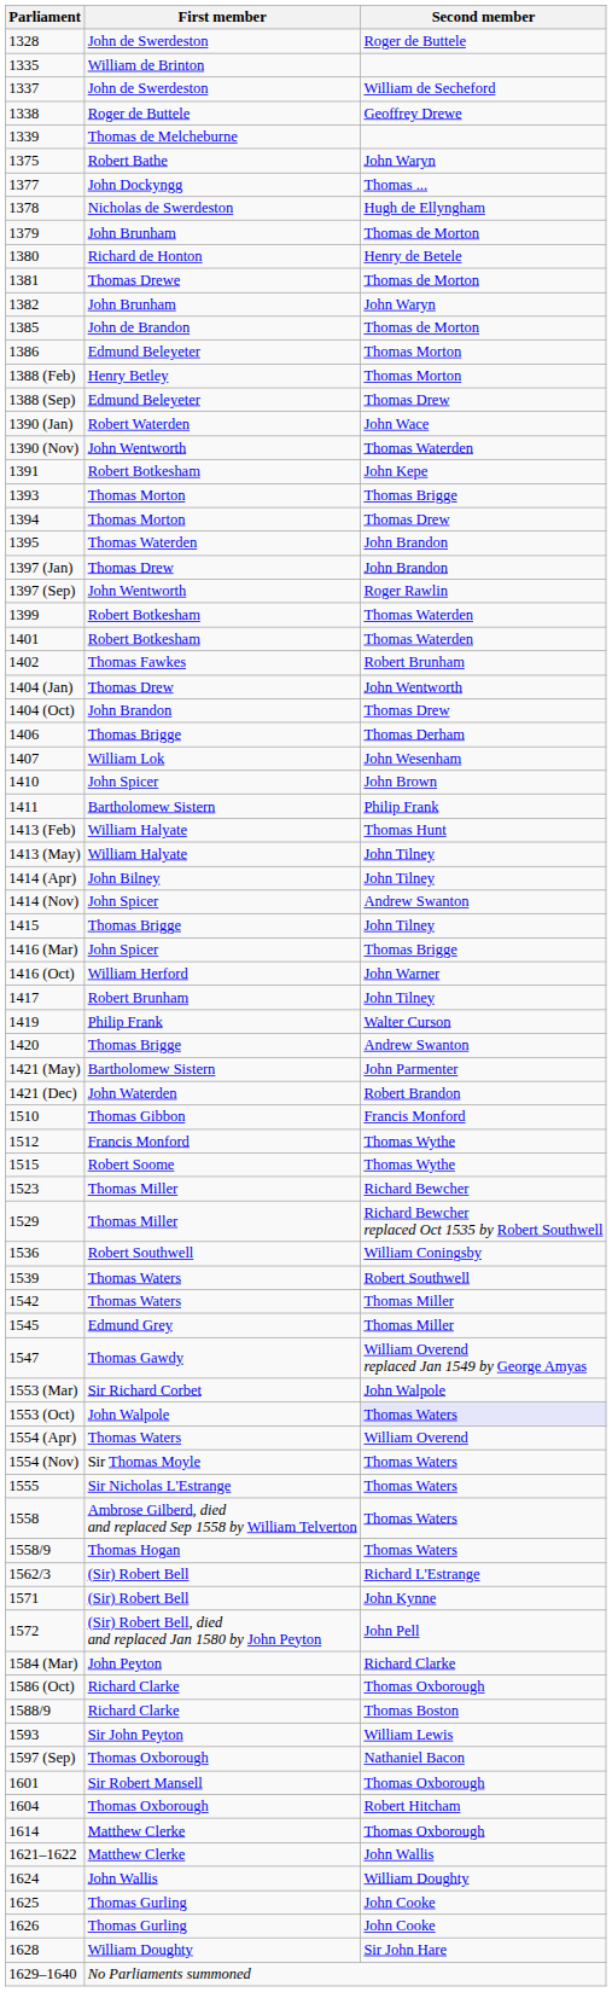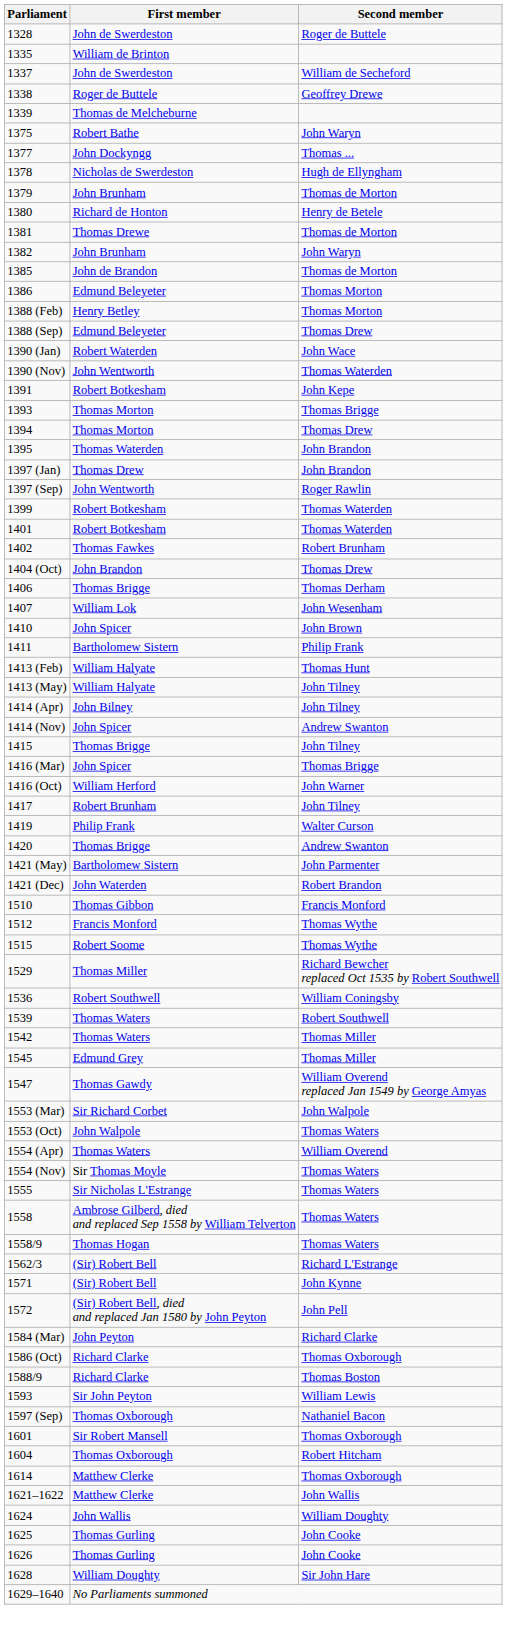 <table class="wikitable">
 <tr>
 <th>Parliament</th>
 <th>First member</th>
 <th>Second member</th>
 </tr>
 <tr>
 <td>1328</td>
 <td><a href='#'>John de Swerdeston</a></td>
 <td><a href='#'>Roger de Buttele</a></td>
 </tr>
 <tr>
 <td>1335</td>
 <td><a href='#'>William de Brinton</a></td>
 </tr>
 <tr>
 <td>1337</td>
 <td><a href='#'>John de Swerdeston</a></td>
 <td><a href='#'>William de Secheford</a></td>
 </tr>
 <tr>
 <td>1338</td>
 <td><a href='#'>Roger de Buttele</a></td>
 <td><a href='#'>Geoffrey Drewe</a></td>
 </tr>
 <tr>
 <td>1339</td>
 <td><a href='#'>Thomas de Melcheburne</a></td>
 </tr>
 <tr>
 <td>1375</td>
 <td><a href='#'>Robert Bathe</a></td>
 <td><a href='#'>John Waryn</a></td>
 </tr>
 <tr>
 <td>1377</td>
 <td><a href='#'>John Dockyngg</a></td>
 <td><a href='#'>Thomas ...</a></td>
 </tr>
 <tr>
 <td>1378</td>
 <td><a href='#'>Nicholas de Swerdeston</a></td>
 <td><a href='#'>Hugh de Ellyngham</a></td>
 </tr>
 <tr>
 <td>1379</td>
 <td><a href='#'>John Brunham</a></td>
 <td><a href='#'>Thomas de Morton</a></td>
 </tr>
 <tr>
 <td>1380</td>
 <td><a href='#'>Richard de Honton</a></td>
 <td><a href='#'>Henry de Betele</a></td>
 </tr>
 <tr>
 <td>1381</td>
 <td><a href='#'>Thomas Drewe</a></td>
 <td><a href='#'>Thomas de Morton</a></td>
 </tr>
 <tr>
 <td>1382</td>
 <td><a href='#'>John Brunham</a></td>
 <td><a href='#'>John Waryn</a></td>
 </tr>
 <tr>
 <td>1385</td>
 <td><a href='#'>John de Brandon</a></td>
 <td><a href='#'>Thomas de Morton</a></td>
 </tr>
 <tr>
 <td>1386</td>
 <td><a href='#'>Edmund Beleyeter</a></td>
 <td><a href='#'>Thomas Morton</a></td>
 </tr>
 <tr>
 <td>1388 (Feb)</td>
 <td><a href='#'>Henry Betley</a></td>
 <td><a href='#'>Thomas Morton</a></td>
 </tr>
 <tr>
 <td>1388 (Sep)</td>
 <td><a href='#'>Edmund Beleyeter</a></td>
 <td><a href='#'>Thomas Drew</a></td>
 </tr>
 <tr>
 <td>1390 (Jan)</td>
 <td><a href='#'>Robert Waterden</a></td>
 <td><a href='#'>John Wace</a></td>
 </tr>
 <tr>
 <td>1390 (Nov)</td>
 <td><a href='#'>John Wentworth</a></td>
 <td><a href='#'>Thomas Waterden</a></td>
 </tr>
 <tr>
 <td>1391</td>
 <td><a href='#'>Robert Botkesham</a></td>
 <td><a href='#'>John Kepe</a></td>
 </tr>
 <tr>
 <td>1393</td>
 <td><a href='#'>Thomas Morton</a></td>
 <td><a href='#'>Thomas Brigge</a></td>
 </tr>
 <tr>
 <td>1394</td>
 <td><a href='#'>Thomas Morton</a></td>
 <td><a href='#'>Thomas Drew</a></td>
 </tr>
 <tr>
 <td>1395</td>
 <td><a href='#'>Thomas Waterden</a></td>
 <td><a href='#'>John Brandon</a></td>
 </tr>
 <tr>
 <td>1397 (Jan)</td>
 <td><a href='#'>Thomas Drew</a></td>
 <td><a href='#'>John Brandon</a></td>
 </tr>
 <tr>
 <td>1397 (Sep)</td>
 <td><a href='#'>John Wentworth</a></td>
 <td><a href='#'>Roger Rawlin</a></td>
 </tr>
 <tr>
 <td>1399</td>
 <td><a href='#'>Robert Botkesham</a></td>
 <td><a href='#'>Thomas Waterden</a></td>
 </tr>
 <tr>
 <td>1401</td>
 <td><a href='#'>Robert Botkesham</a></td>
 <td><a href='#'>Thomas Waterden</a></td>
 </tr>
 <tr>
 <td>1402</td>
 <td><a href='#'>Thomas Fawkes</a></td>
 <td><a href='#'>Robert Brunham</a></td>
 </tr>
 <tr>
-<td>1404 (Jan)</td>
-<td><a href='#'>Thomas Drew</a></td>
-<td><a href='#'>John Wentworth</a></td>
-</tr>
-<tr>
 <td>1404 (Oct)</td>
 <td><a href='#'>John Brandon</a></td>
 <td><a href='#'>Thomas Drew</a></td>
 </tr>
 <tr>
 <td>1406</td>
 <td><a href='#'>Thomas Brigge</a></td>
 <td><a href='#'>Thomas Derham</a></td>
 </tr>
 <tr>
 <td>1407</td>
 <td><a href='#'>William Lok</a></td>
 <td><a href='#'>John Wesenham</a></td>
 </tr>
 <tr>
 <td>1410</td>
 <td><a href='#'>John Spicer</a></td>
 <td><a href='#'>John Brown</a></td>
 </tr>
 <tr>
 <td>1411</td>
 <td><a href='#'>Bartholomew Sistern</a></td>
 <td><a href='#'>Philip Frank</a></td>
 </tr>
 <tr>
 <td>1413 (Feb)</td>
 <td><a href='#'>William Halyate</a></td>
 <td><a href='#'>Thomas Hunt</a></td>
 </tr>
 <tr>
 <td>1413 (May)</td>
 <td><a href='#'>William Halyate</a></td>
 <td><a href='#'>John Tilney</a></td>
 </tr>
 <tr>
 <td>1414 (Apr)</td>
 <td><a href='#'>John Bilney</a></td>
 <td><a href='#'>John Tilney</a></td>
 </tr>
 <tr>
 <td>1414 (Nov)</td>
 <td><a href='#'>John Spicer</a></td>
 <td><a href='#'>Andrew Swanton</a></td>
 </tr>
 <tr>
 <td>1415</td>
 <td><a href='#'>Thomas Brigge</a></td>
 <td><a href='#'>John Tilney</a></td>
 </tr>
 <tr>
 <td>1416 (Mar)</td>
 <td><a href='#'>John Spicer</a></td>
 <td><a href='#'>Thomas Brigge</a></td>
 </tr>
 <tr>
 <td>1416 (Oct)</td>
 <td><a href='#'>William Herford</a></td>
 <td><a href='#'>John Warner</a></td>
 </tr>
 <tr>
 <td>1417</td>
 <td><a href='#'>Robert Brunham</a></td>
 <td><a href='#'>John Tilney</a></td>
 </tr>
 <tr>
 <td>1419</td>
 <td><a href='#'>Philip Frank</a></td>
 <td><a href='#'>Walter Curson</a></td>
 </tr>
 <tr>
 <td>1420</td>
 <td><a href='#'>Thomas Brigge</a></td>
 <td><a href='#'>Andrew Swanton</a></td>
 </tr>
 <tr>
 <td>1421 (May)</td>
 <td><a href='#'>Bartholomew Sistern</a></td>
 <td><a href='#'>John Parmenter</a></td>
 </tr>
 <tr>
 <td>1421 (Dec)</td>
 <td><a href='#'>John Waterden</a></td>
 <td><a href='#'>Robert Brandon</a>  </td>
 </tr>
 <tr>
 <td>1510</td>
 <td><a href='#'>Thomas Gibbon</a></td>
 <td><a href='#'>Francis Monford</a></td>
 </tr>
 <tr>
 <td>1512</td>
 <td><a href='#'>Francis Monford</a></td>
 <td><a href='#'>Thomas Wythe</a></td>
 </tr>
 <tr>
 <td>1515</td>
 <td><a href='#'>Robert Soome</a></td>
 <td><a href='#'>Thomas Wythe</a></td>
 </tr>
 <tr>
-<td>1523</td>
-<td><a href='#'>Thomas Miller</a></td>
-<td><a href='#'>Richard Bewcher</a></td>
-</tr>
-<tr>
 <td>1529</td>
 <td><a href='#'>Thomas Miller</a></td>
 <td><a href='#'>Richard Bewcher</a> <br> <em>replaced Oct 1535 by</em> <a href='#'>Robert Southwell</a></td>
 </tr>
 <tr>
 <td>1536</td>
 <td><a href='#'>Robert Southwell</a></td>
 <td><a href='#'>William Coningsby</a></td>
 </tr>
 <tr>
 <td>1539</td>
 <td><a href='#'>Thomas Waters</a></td>
 <td><a href='#'>Robert Southwell</a></td>
 </tr>
 <tr>
 <td>1542</td>
 <td><a href='#'>Thomas Waters</a></td>
 <td><a href='#'>Thomas Miller</a></td>
 </tr>
 <tr>
 <td>1545</td>
 <td><a href='#'>Edmund Grey</a></td>
 <td><a href='#'>Thomas Miller</a></td>
 </tr>
 <tr>
 <td>1547</td>
 <td><a href='#'>Thomas Gawdy</a></td>
 <td><a href='#'>William Overend</a> <br> <em>replaced Jan 1549 by</em> <a href='#'>George Amyas</a></td>
 </tr>
 <tr>
 <td>1553 (Mar)</td>
 <td><a href='#'>Sir Richard Corbet</a></td>
 <td><a href='#'>John Walpole</a></td>
 </tr>
 <tr>
 <td>1553 (Oct)</td>
 <td><a href='#'>John Walpole</a></td>
-<td style="background: lavender;"><a href='#'>Thomas Waters</a></td>
+<td><a href='#'>Thomas Waters</a></td>
 </tr>
 <tr>
 <td>1554 (Apr)</td>
 <td><a href='#'>Thomas Waters</a></td>
 <td><a href='#'>William Overend</a></td>
 </tr>
 <tr>
 <td>1554 (Nov)</td>
 <td>Sir <a href='#'>Thomas Moyle</a></td>
 <td><a href='#'>Thomas Waters</a></td>
 </tr>
 <tr>
 <td>1555</td>
 <td><a href='#'>Sir Nicholas L'Estrange</a></td>
 <td><a href='#'>Thomas Waters</a></td>
 </tr>
 <tr>
 <td>1558</td>
 <td><a href='#'>Ambrose Gilberd</a>, <em>died <br> and replaced Sep 1558 by</em> <a href='#'>William Telverton</a></td>
 <td><a href='#'>Thomas Waters</a></td>
 </tr>
 <tr>
 <td>1558/9</td>
 <td><a href='#'>Thomas Hogan</a></td>
 <td><a href='#'>Thomas Waters</a></td>
 </tr>
 <tr>
 <td>1562/3</td>
 <td><a href='#'>(Sir) Robert Bell</a></td>
 <td><a href='#'>Richard L'Estrange</a></td>
 </tr>
 <tr>
 <td>1571</td>
 <td><a href='#'>(Sir) Robert Bell</a></td>
 <td><a href='#'>John Kynne</a></td>
 </tr>
 <tr>
 <td>1572</td>
 <td><a href='#'>(Sir) Robert Bell</a>, <em>died <br> and replaced Jan 1580 by</em> <a href='#'>John Peyton</a></td>
 <td><a href='#'>John Pell</a></td>
 </tr>
 <tr>
 <td>1584 (Mar)</td>
 <td><a href='#'>John Peyton</a></td>
 <td><a href='#'>Richard Clarke</a></td>
 </tr>
 <tr>
 <td>1586 (Oct)</td>
 <td><a href='#'>Richard Clarke</a></td>
 <td><a href='#'>Thomas Oxborough</a></td>
 </tr>
 <tr>
 <td>1588/9</td>
 <td><a href='#'>Richard Clarke</a></td>
 <td><a href='#'>Thomas Boston</a></td>
 </tr>
 <tr>
 <td>1593</td>
 <td><a href='#'>Sir John Peyton</a></td>
 <td><a href='#'>William Lewis</a></td>
 </tr>
 <tr>
 <td>1597 (Sep)</td>
 <td><a href='#'>Thomas Oxborough</a></td>
 <td><a href='#'>Nathaniel Bacon</a></td>
 </tr>
 <tr>
 <td>1601</td>
 <td><a href='#'>Sir Robert Mansell</a></td>
 <td><a href='#'>Thomas Oxborough</a></td>
 </tr>
 <tr>
 <td>1604</td>
 <td><a href='#'>Thomas Oxborough</a></td>
 <td><a href='#'>Robert Hitcham</a></td>
 </tr>
 <tr>
 <td>1614</td>
 <td><a href='#'>Matthew Clerke</a></td>
 <td><a href='#'>Thomas Oxborough</a></td>
 </tr>
 <tr>
 <td>1621–1622</td>
 <td><a href='#'>Matthew Clerke</a></td>
 <td><a href='#'>John Wallis</a></td>
 </tr>
 <tr>
 <td>1624</td>
 <td><a href='#'>John Wallis</a></td>
 <td><a href='#'>William Doughty</a></td>
 </tr>
 <tr>
 <td>1625</td>
 <td><a href='#'>Thomas Gurling</a></td>
 <td><a href='#'>John Cooke</a></td>
 </tr>
 <tr>
 <td>1626</td>
 <td><a href='#'>Thomas Gurling</a></td>
 <td><a href='#'>John Cooke</a></td>
 </tr>
 <tr>
 <td>1628</td>
 <td><a href='#'>William Doughty</a></td>
 <td><a href='#'>Sir John Hare</a></td>
 </tr>
 <tr>
 <td>1629–1640</td>
 <td colspan = "2"><em>No Parliaments summoned</em></td>
 </tr>
 </table>
